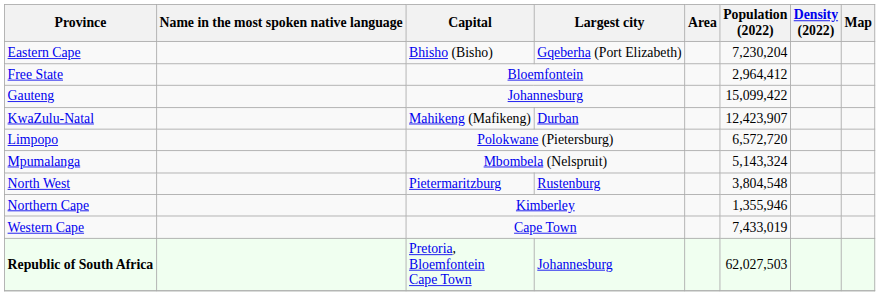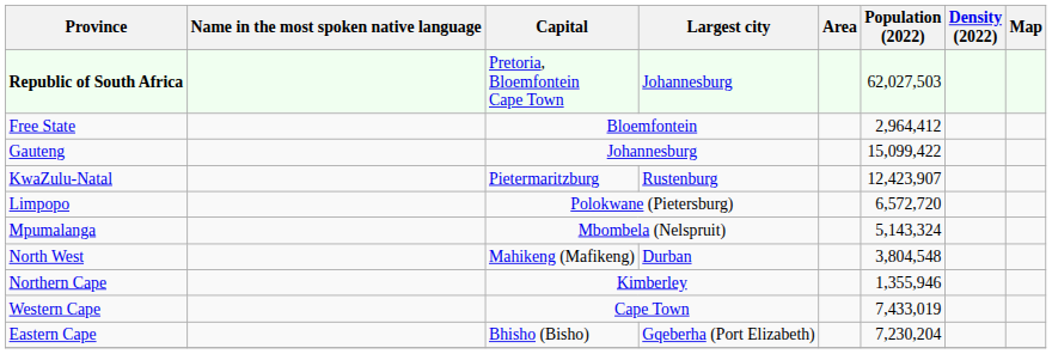 <table class="wikitable sortable" style="text-align: right;">
 <tr>
 <th>Province</th>
 <th>Name in the most spoken native language</th>
 <th>Capital</th>
 <th>Largest city</th>
 <th><strong>Area</strong></th>
 <th>Population<br>(2022)</th>
 <th><a href='#'>Density</a><br>(2022)</th>
 <th>Map</th>
 </tr>
-<tr>
-<td align="left"><a href='#'>Eastern Cape</a></td>
+<tr style="background:honeydew" class="sortbottom">
+<td align="left"><strong>Republic of South Africa</strong></td>
 <td align="left"> </td>
-<td align="left"><a href='#'>Bhisho</a> (Bisho)</td>
-<td align="left"><a href='#'>Gqeberha</a> (Port Elizabeth)</td>
+<td align="left"><a href='#'>Pretoria</a>, <br> <a href='#'>Bloemfontein</a> <br> <a href='#'>Cape Town</a></td>
+<td align="left"><a href='#'>Johannesburg</a></td>
 <td></td>
-<td>7,230,204</td>
+<td>62,027,503</td>
 <td></td>
 <td></td>
 </tr>
 <tr>
 <td align="left"><a href='#'>Free State</a></td>
 <td align="left"> </td>
 <td colspan="2" align="center"><a href='#'>Bloemfontein</a></td>
 <td></td>
 <td>2,964,412</td>
 <td></td>
 <td></td>
 </tr>
 <tr>
 <td align="left"><a href='#'>Gauteng</a></td>
 <td align="left"> </td>
 <td colspan="2" align="center"><a href='#'>Johannesburg</a> </td>
 <td></td>
 <td>15,099,422</td>
 <td></td>
 <td></td>
 </tr>
 <tr>
 <td align="left"><a href='#'>KwaZulu-Natal</a></td>
 <td align="left"> </td>
-<td align="left"><a href='#'>Mahikeng</a> (Mafikeng)</td>
-<td align="left"><a href='#'>Durban</a></td>
+<td align="left"><a href='#'>Pietermaritzburg</a></td>
+<td align="left"><a href='#'>Rustenburg</a></td>
 <td></td>
 <td>12,423,907</td>
 <td></td>
 <td></td>
 </tr>
 <tr>
 <td align="left"><a href='#'>Limpopo</a></td>
 <td align="left"> </td>
 <td colspan="2" align="center"><a href='#'>Polokwane</a> (Pietersburg)</td>
 <td></td>
 <td>6,572,720</td>
 <td></td>
 <td></td>
 </tr>
 <tr>
 <td align="left"><a href='#'>Mpumalanga</a></td>
 <td align="left"> </td>
 <td colspan="2" align="center"><a href='#'>Mbombela</a> (Nelspruit)</td>
 <td></td>
 <td>5,143,324</td>
 <td></td>
 <td></td>
 </tr>
 <tr>
 <td align="left"><a href='#'>North West</a></td>
 <td align="left"> </td>
-<td align="left"><a href='#'>Pietermaritzburg</a></td>
-<td align="left"><a href='#'>Rustenburg</a></td>
+<td align="left"><a href='#'>Mahikeng</a> (Mafikeng)</td>
+<td align="left"><a href='#'>Durban</a></td>
 <td></td>
 <td>3,804,548</td>
 <td></td>
 <td></td>
 </tr>
 <tr>
 <td align="left"><a href='#'>Northern Cape</a></td>
 <td align="left"> </td>
 <td colspan="2" align="center"><a href='#'>Kimberley</a></td>
 <td></td>
 <td>1,355,946</td>
 <td></td>
 <td></td>
 </tr>
 <tr>
 <td align="left"><a href='#'>Western Cape</a></td>
 <td align="left"> </td>
 <td colspan="2" align="center"><a href='#'>Cape Town</a></td>
 <td></td>
 <td>7,433,019</td>
 <td></td>
 <td></td>
 </tr>
-<tr style="background:honeydew" class="sortbottom">
-<td align="left"><strong>Republic of South Africa</strong></td>
+<tr>
+<td align="left"><a href='#'>Eastern Cape</a></td>
 <td align="left"> </td>
-<td align="left"><a href='#'>Pretoria</a>, <br> <a href='#'>Bloemfontein</a> <br> <a href='#'>Cape Town</a></td>
-<td align="left"><a href='#'>Johannesburg</a></td>
+<td align="left"><a href='#'>Bhisho</a> (Bisho)</td>
+<td align="left"><a href='#'>Gqeberha</a> (Port Elizabeth)</td>
 <td></td>
-<td>62,027,503</td>
+<td>7,230,204</td>
 <td></td>
 <td></td>
 </tr>
 <tr>
 </tr>
 </table>
